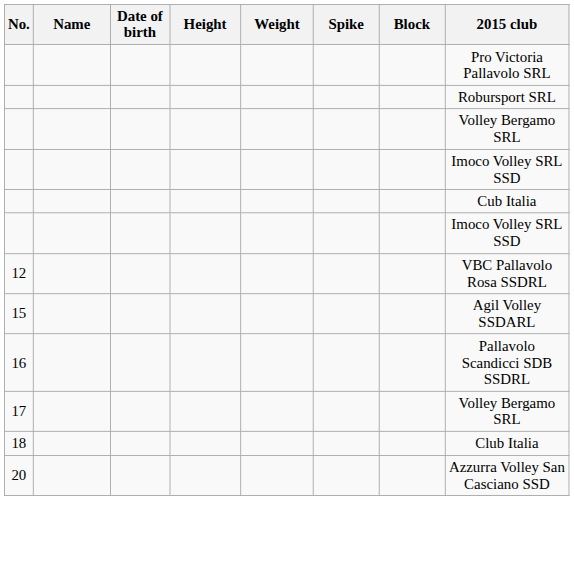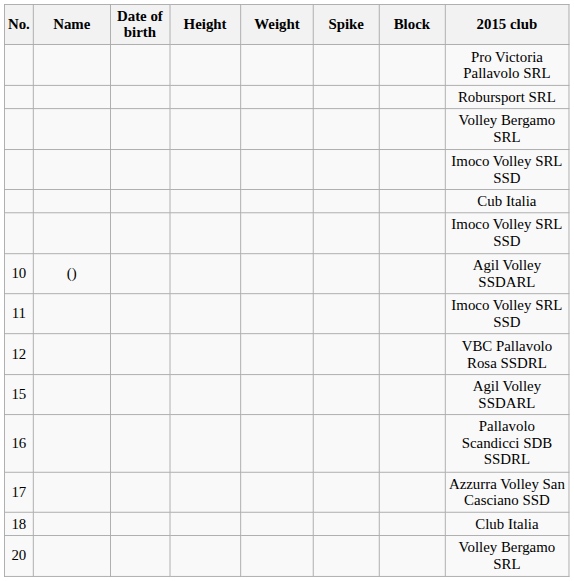 <table class="wikitable sortable" style="font-size:100%; text-align:center;">
 <tr>
 <th>No.</th>
 <th style="width:12em">Name</th>
 <th style="width:8em">Date of birth</th>
 <th style="width:9em">Height</th>
 <th style="width:9em">Weight</th>
 <th style="width:9em">Spike</th>
 <th style="width:9em">Block</th>
 <th style="width:19em">2015 club</th>
 </tr>
 <tr>
 <td></td>
 <td></td>
 <td></td>
 <td></td>
 <td></td>
 <td></td>
 <td></td>
 <td>Pro Victoria Pallavolo SRL</td>
 </tr>
 <tr>
 <td></td>
 <td></td>
 <td></td>
 <td></td>
 <td></td>
 <td></td>
 <td></td>
 <td>Robursport SRL</td>
 </tr>
 <tr>
 <td></td>
 <td></td>
 <td></td>
 <td></td>
 <td></td>
 <td></td>
 <td></td>
 <td>Volley Bergamo SRL</td>
 </tr>
 <tr>
 <td></td>
 <td></td>
 <td></td>
 <td></td>
 <td></td>
 <td></td>
 <td></td>
 <td>Imoco Volley SRL SSD</td>
 </tr>
 <tr>
 <td></td>
 <td></td>
 <td></td>
 <td></td>
 <td></td>
 <td></td>
 <td></td>
 <td>Cub Italia</td>
 </tr>
 <tr>
 <td></td>
 <td></td>
 <td></td>
 <td></td>
 <td></td>
 <td></td>
 <td></td>
 <td>Imoco Volley SRL SSD</td>
 </tr>
 <tr>
+<td>10</td>
+<td> ()</td>
+<td></td>
+<td></td>
+<td></td>
+<td></td>
+<td></td>
+<td>Agil Volley SSDARL</td>
+</tr>
+<tr>
+<td>11</td>
+<td></td>
+<td></td>
+<td></td>
+<td></td>
+<td></td>
+<td></td>
+<td>Imoco Volley SRL SSD</td>
+</tr>
+<tr>
 <td>12</td>
 <td></td>
 <td></td>
 <td></td>
 <td></td>
 <td></td>
 <td></td>
 <td>VBC Pallavolo Rosa SSDRL</td>
 </tr>
 <tr>
 <td>15</td>
 <td></td>
 <td></td>
 <td></td>
 <td></td>
 <td></td>
 <td></td>
 <td>Agil Volley SSDARL</td>
 </tr>
 <tr>
 <td>16</td>
 <td></td>
 <td></td>
 <td></td>
 <td></td>
 <td></td>
 <td></td>
 <td>Pallavolo Scandicci SDB SSDRL</td>
 </tr>
 <tr>
 <td>17</td>
 <td></td>
 <td></td>
 <td></td>
 <td></td>
 <td></td>
 <td></td>
-<td>Volley Bergamo SRL</td>
+<td>Azzurra Volley San Casciano SSD</td>
 </tr>
 <tr>
 <td>18</td>
 <td></td>
 <td></td>
 <td></td>
 <td></td>
 <td></td>
 <td></td>
 <td>Club Italia</td>
 </tr>
 <tr>
 <td>20</td>
 <td></td>
 <td></td>
 <td></td>
 <td></td>
 <td></td>
 <td></td>
-<td>Azzurra Volley San Casciano SSD</td>
+<td>Volley Bergamo SRL</td>
 </tr>
 </table>
